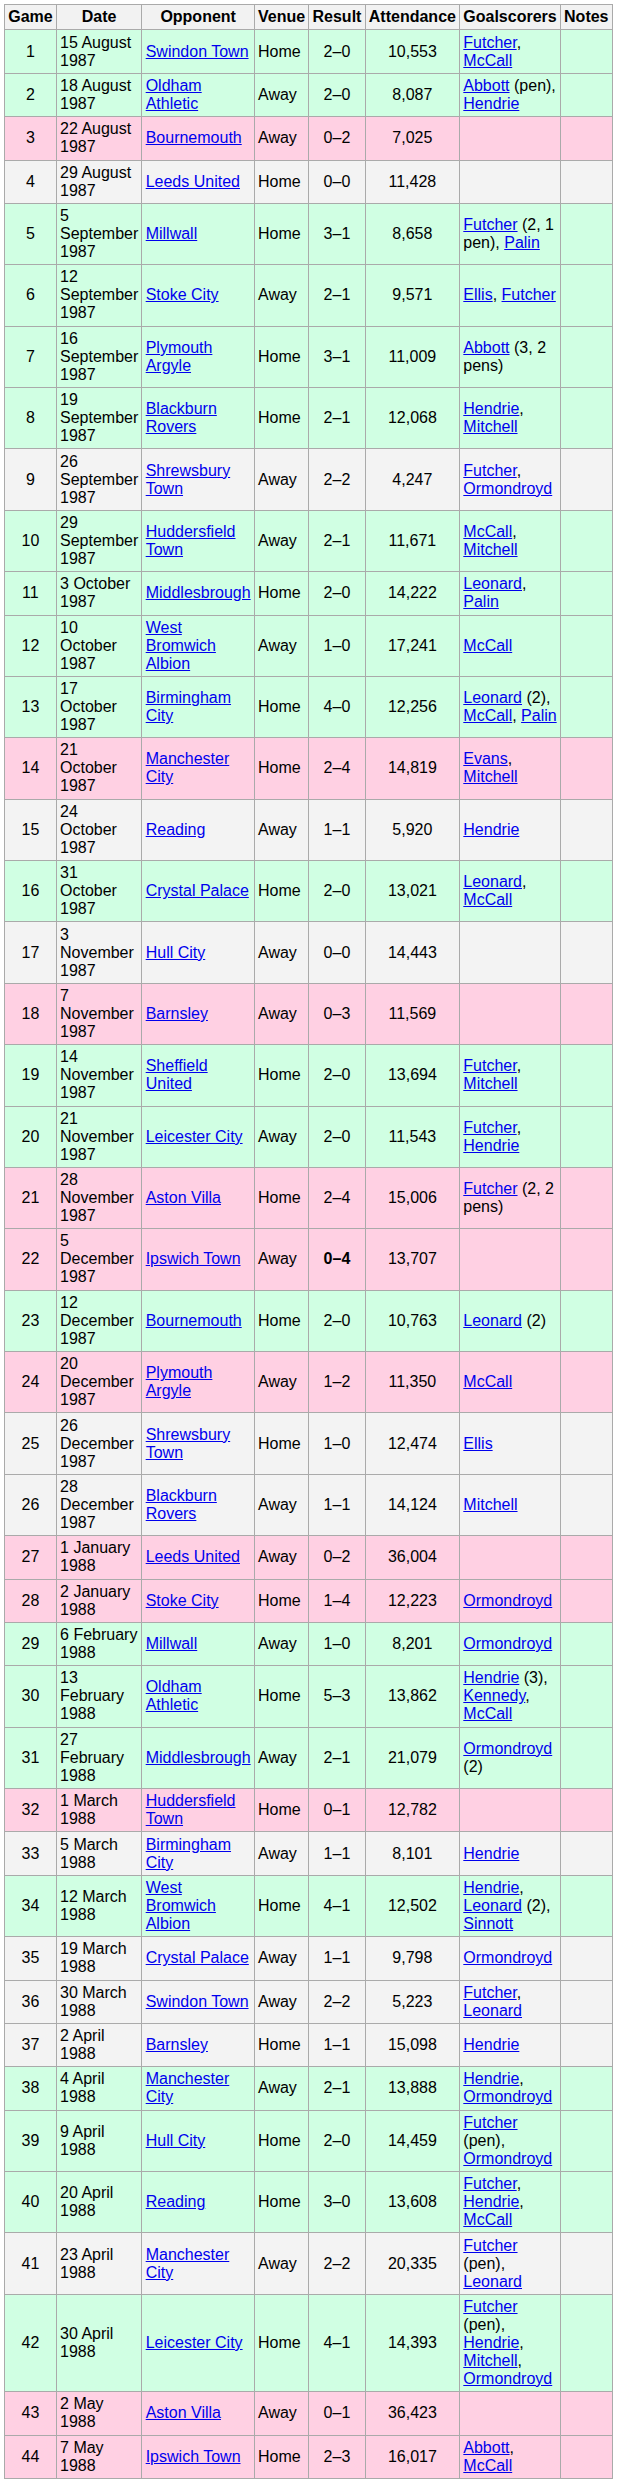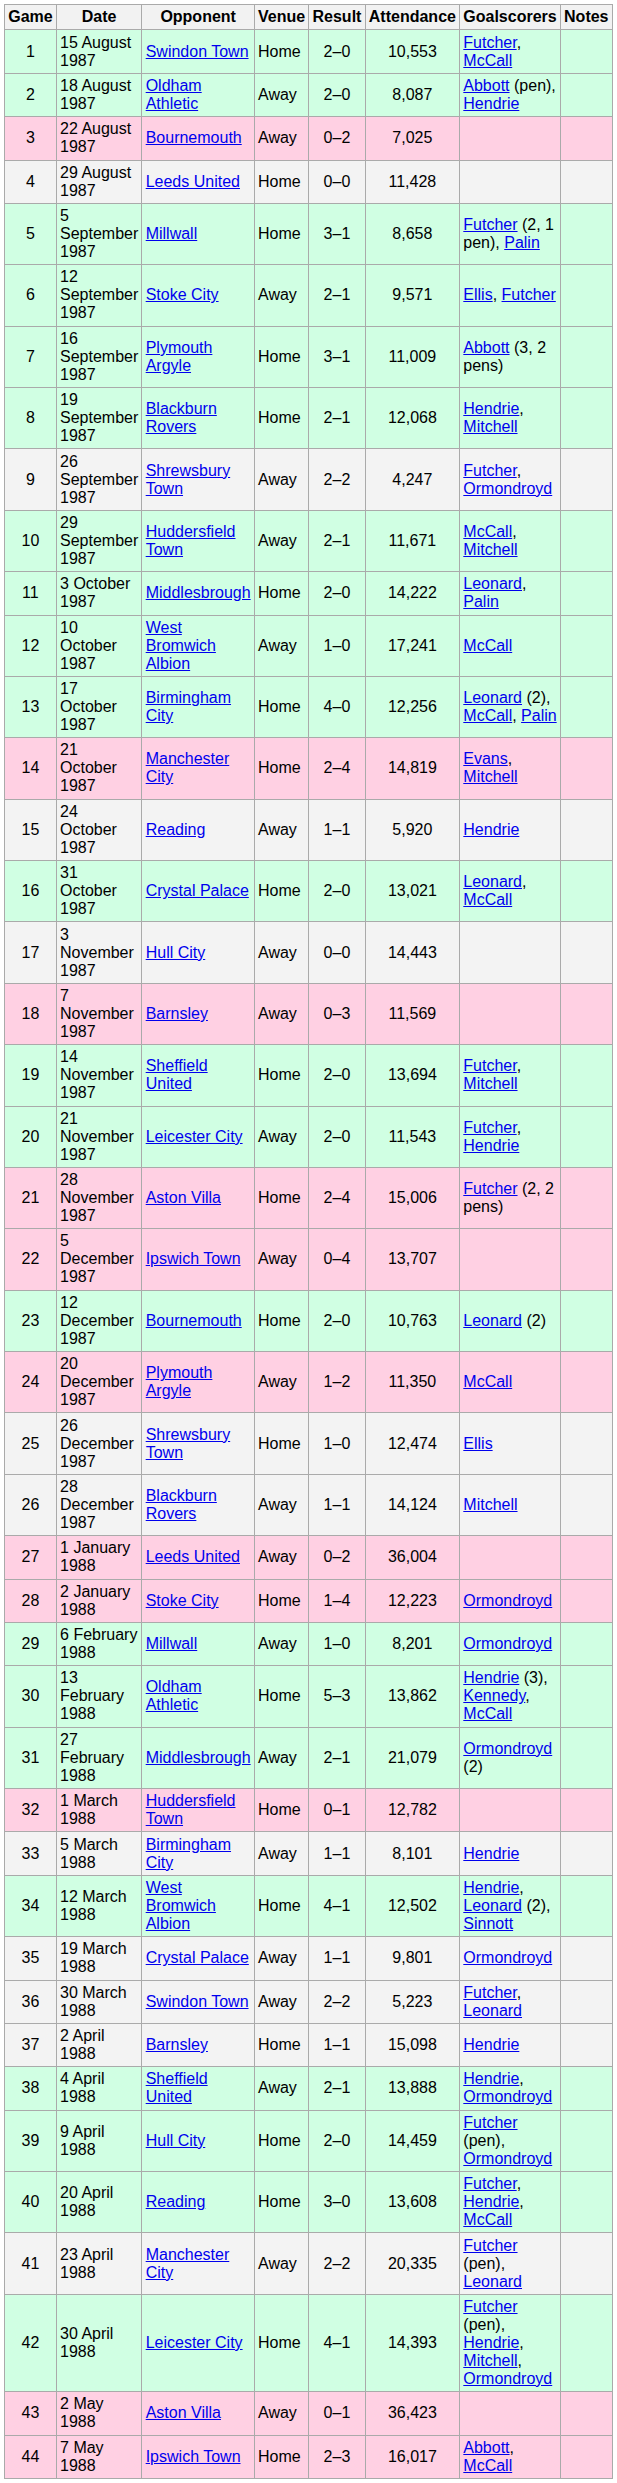 <table class="wikitable">
 <tr>
 <th>Game</th>
 <th>Date</th>
 <th>Opponent</th>
 <th>Venue</th>
 <th>Result</th>
 <th>Attendance</th>
 <th>Goalscorers</th>
 <th>Notes</th>
 </tr>
 <tr bgcolor="#d0ffe3">
 <td align="center">1</td>
 <td>15 August 1987</td>
 <td><a href='#'>Swindon Town</a></td>
 <td>Home</td>
 <td align="center">2–0</td>
 <td align="center">10,553</td>
 <td><a href='#'>Futcher</a>, <a href='#'>McCall</a></td>
 <td></td>
 </tr>
 <tr bgcolor="#d0ffe3">
 <td align="center">2</td>
 <td>18 August 1987</td>
 <td><a href='#'>Oldham Athletic</a></td>
 <td>Away</td>
 <td align="center">2–0</td>
 <td align="center">8,087</td>
 <td><a href='#'>Abbott</a> (pen), <a href='#'>Hendrie</a></td>
 <td></td>
 </tr>
 <tr bgcolor="#ffd0e3">
 <td align="center">3</td>
 <td>22 August 1987</td>
 <td><a href='#'>Bournemouth</a></td>
 <td>Away</td>
 <td align="center">0–2</td>
 <td align="center">7,025</td>
 <td></td>
 <td></td>
 </tr>
 <tr bgcolor="#f3f3f3">
 <td align="center">4</td>
 <td>29 August 1987</td>
 <td><a href='#'>Leeds United</a></td>
 <td>Home</td>
 <td align="center">0–0</td>
 <td align="center">11,428</td>
 <td></td>
 <td></td>
 </tr>
 <tr bgcolor="#d0ffe3">
 <td align="center">5</td>
 <td>5 September 1987</td>
 <td><a href='#'>Millwall</a></td>
 <td>Home</td>
 <td align="center">3–1</td>
 <td align="center">8,658</td>
 <td><a href='#'>Futcher</a> (2, 1 pen), <a href='#'>Palin</a></td>
 <td></td>
 </tr>
 <tr bgcolor="#d0ffe3">
 <td align="center">6</td>
 <td>12 September 1987</td>
 <td><a href='#'>Stoke City</a></td>
 <td>Away</td>
 <td align="center">2–1</td>
 <td align="center">9,571</td>
 <td><a href='#'>Ellis</a>, <a href='#'>Futcher</a></td>
 <td></td>
 </tr>
 <tr bgcolor="#d0ffe3">
 <td align="center">7</td>
 <td>16 September 1987</td>
 <td><a href='#'>Plymouth Argyle</a></td>
 <td>Home</td>
 <td align="center">3–1</td>
 <td align="center">11,009</td>
 <td><a href='#'>Abbott</a> (3, 2 pens)</td>
 <td></td>
 </tr>
 <tr bgcolor="#d0ffe3">
 <td align="center">8</td>
 <td>19 September 1987</td>
 <td><a href='#'>Blackburn Rovers</a></td>
 <td>Home</td>
 <td align="center">2–1</td>
 <td align="center">12,068</td>
 <td><a href='#'>Hendrie</a>, <a href='#'>Mitchell</a></td>
 <td></td>
 </tr>
 <tr bgcolor="#f3f3f3">
 <td align="center">9</td>
 <td>26 September 1987</td>
 <td><a href='#'>Shrewsbury Town</a></td>
 <td>Away</td>
 <td align="center">2–2</td>
 <td align="center">4,247</td>
 <td><a href='#'>Futcher</a>, <a href='#'>Ormondroyd</a></td>
 <td></td>
 </tr>
 <tr bgcolor="#d0ffe3">
 <td align="center">10</td>
 <td>29 September 1987</td>
 <td><a href='#'>Huddersfield Town</a></td>
 <td>Away</td>
 <td align="center">2–1</td>
 <td align="center">11,671</td>
 <td><a href='#'>McCall</a>, <a href='#'>Mitchell</a></td>
 <td></td>
 </tr>
 <tr bgcolor="#d0ffe3">
 <td align="center">11</td>
 <td>3 October 1987</td>
 <td><a href='#'>Middlesbrough</a></td>
 <td>Home</td>
 <td align="center">2–0</td>
 <td align="center">14,222</td>
 <td><a href='#'>Leonard</a>, <a href='#'>Palin</a></td>
 <td></td>
 </tr>
 <tr bgcolor="#d0ffe3">
 <td align="center">12</td>
 <td>10 October 1987</td>
 <td><a href='#'>West Bromwich Albion</a></td>
 <td>Away</td>
 <td align="center">1–0</td>
 <td align="center">17,241</td>
 <td><a href='#'>McCall</a></td>
 <td></td>
 </tr>
 <tr bgcolor="#d0ffe3">
 <td align="center">13</td>
 <td>17 October 1987</td>
 <td><a href='#'>Birmingham City</a></td>
 <td>Home</td>
 <td align="center">4–0</td>
 <td align="center">12,256</td>
 <td><a href='#'>Leonard</a> (2), <a href='#'>McCall</a>, <a href='#'>Palin</a></td>
 <td></td>
 </tr>
 <tr bgcolor="#ffd0e3">
 <td align="center">14</td>
 <td>21 October 1987</td>
 <td><a href='#'>Manchester City</a></td>
 <td>Home</td>
 <td align="center">2–4</td>
 <td align="center">14,819</td>
 <td><a href='#'>Evans</a>, <a href='#'>Mitchell</a></td>
 <td></td>
 </tr>
 <tr bgcolor="#f3f3f3">
 <td align="center">15</td>
 <td>24 October 1987</td>
 <td><a href='#'>Reading</a></td>
 <td>Away</td>
 <td align="center">1–1</td>
 <td align="center">5,920</td>
 <td><a href='#'>Hendrie</a></td>
 <td></td>
 </tr>
 <tr bgcolor="#d0ffe3">
 <td align="center">16</td>
 <td>31 October 1987</td>
 <td><a href='#'>Crystal Palace</a></td>
 <td>Home</td>
 <td align="center">2–0</td>
 <td align="center">13,021</td>
 <td><a href='#'>Leonard</a>, <a href='#'>McCall</a></td>
 <td></td>
 </tr>
 <tr bgcolor="#f3f3f3">
 <td align="center">17</td>
 <td>3 November 1987</td>
 <td><a href='#'>Hull City</a></td>
 <td>Away</td>
 <td align="center">0–0</td>
 <td align="center">14,443</td>
 <td></td>
 <td></td>
 </tr>
 <tr bgcolor="#ffd0e3">
 <td align="center">18</td>
 <td>7 November 1987</td>
 <td><a href='#'>Barnsley</a></td>
 <td>Away</td>
 <td align="center">0–3</td>
 <td align="center">11,569</td>
 <td></td>
 <td></td>
 </tr>
 <tr bgcolor="#d0ffe3">
 <td align="center">19</td>
 <td>14 November 1987</td>
 <td><a href='#'>Sheffield United</a></td>
 <td>Home</td>
 <td align="center">2–0</td>
 <td align="center">13,694</td>
 <td><a href='#'>Futcher</a>, <a href='#'>Mitchell</a></td>
 <td></td>
 </tr>
 <tr bgcolor="#d0ffe3">
 <td align="center">20</td>
 <td>21 November 1987</td>
 <td><a href='#'>Leicester City</a></td>
 <td>Away</td>
 <td align="center">2–0</td>
 <td align="center">11,543</td>
 <td><a href='#'>Futcher</a>, <a href='#'>Hendrie</a></td>
 <td></td>
 </tr>
 <tr bgcolor="#ffd0e3">
 <td align="center">21</td>
 <td>28 November 1987</td>
 <td><a href='#'>Aston Villa</a></td>
 <td>Home</td>
 <td align="center">2–4</td>
 <td align="center">15,006</td>
 <td><a href='#'>Futcher</a> (2, 2 pens)</td>
 <td></td>
 </tr>
 <tr bgcolor="#ffd0e3">
 <td align="center">22</td>
 <td>5 December 1987</td>
 <td><a href='#'>Ipswich Town</a></td>
 <td>Away</td>
-<td align="center"><strong>0–4</strong></td>
+<td align="center">0–4</td>
 <td align="center">13,707</td>
 <td></td>
 <td></td>
 </tr>
 <tr bgcolor="#d0ffe3">
 <td align="center">23</td>
 <td>12 December 1987</td>
 <td><a href='#'>Bournemouth</a></td>
 <td>Home</td>
 <td align="center">2–0</td>
 <td align="center">10,763</td>
 <td><a href='#'>Leonard</a> (2)</td>
 <td></td>
 </tr>
 <tr bgcolor="#ffd0e3">
 <td align="center">24</td>
 <td>20 December 1987</td>
 <td><a href='#'>Plymouth Argyle</a></td>
 <td>Away</td>
 <td align="center">1–2</td>
 <td align="center">11,350</td>
 <td><a href='#'>McCall</a></td>
 <td></td>
 </tr>
 <tr bgcolor="#f3f3f3">
 <td align="center">25</td>
 <td>26 December 1987</td>
 <td><a href='#'>Shrewsbury Town</a></td>
 <td>Home</td>
 <td align="center">1–0</td>
 <td align="center">12,474</td>
 <td><a href='#'>Ellis</a></td>
 <td></td>
 </tr>
 <tr bgcolor="#f3f3f3">
 <td align="center">26</td>
 <td>28 December 1987</td>
 <td><a href='#'>Blackburn Rovers</a></td>
 <td>Away</td>
 <td align="center">1–1</td>
 <td align="center">14,124</td>
 <td><a href='#'>Mitchell</a></td>
 <td></td>
 </tr>
 <tr bgcolor="#ffd0e3">
 <td align="center">27</td>
 <td>1 January 1988</td>
 <td><a href='#'>Leeds United</a></td>
 <td>Away</td>
 <td align="center">0–2</td>
 <td align="center">36,004</td>
 <td></td>
 <td></td>
 </tr>
 <tr bgcolor="#ffd0e3">
 <td align="center">28</td>
 <td>2 January 1988</td>
 <td><a href='#'>Stoke City</a></td>
 <td>Home</td>
 <td align="center">1–4</td>
 <td align="center">12,223</td>
 <td><a href='#'>Ormondroyd</a></td>
 <td></td>
 </tr>
 <tr bgcolor="#d0ffe3">
 <td align="center">29</td>
 <td>6 February 1988</td>
 <td><a href='#'>Millwall</a></td>
 <td>Away</td>
 <td align="center">1–0</td>
 <td align="center">8,201</td>
 <td><a href='#'>Ormondroyd</a></td>
 <td></td>
 </tr>
 <tr bgcolor="#d0ffe3">
 <td align="center">30</td>
 <td>13 February 1988</td>
 <td><a href='#'>Oldham Athletic</a></td>
 <td>Home</td>
 <td align="center">5–3</td>
 <td align="center">13,862</td>
 <td><a href='#'>Hendrie</a> (3), <a href='#'>Kennedy</a>, <a href='#'>McCall</a></td>
 <td></td>
 </tr>
 <tr bgcolor="#d0ffe3">
 <td align="center">31</td>
 <td>27 February 1988</td>
 <td><a href='#'>Middlesbrough</a></td>
 <td>Away</td>
 <td align="center">2–1</td>
 <td align="center">21,079</td>
 <td><a href='#'>Ormondroyd</a> (2)</td>
 <td></td>
 </tr>
 <tr bgcolor="#ffd0e3">
 <td align="center">32</td>
 <td>1 March 1988</td>
 <td><a href='#'>Huddersfield Town</a></td>
 <td>Home</td>
 <td align="center">0–1</td>
 <td align="center">12,782</td>
 <td></td>
 <td></td>
 </tr>
 <tr bgcolor="#f3f3f3">
 <td align="center">33</td>
 <td>5 March 1988</td>
 <td><a href='#'>Birmingham City</a></td>
 <td>Away</td>
 <td align="center">1–1</td>
 <td align="center">8,101</td>
 <td><a href='#'>Hendrie</a></td>
 <td></td>
 </tr>
 <tr bgcolor="#d0ffe3">
 <td align="center">34</td>
 <td>12 March 1988</td>
 <td><a href='#'>West Bromwich Albion</a></td>
 <td>Home</td>
 <td align="center">4–1</td>
 <td align="center">12,502</td>
 <td><a href='#'>Hendrie</a>, <a href='#'>Leonard</a> (2), <a href='#'>Sinnott</a></td>
 <td></td>
 </tr>
 <tr bgcolor="#f3f3f3">
 <td align="center">35</td>
 <td>19 March 1988</td>
 <td><a href='#'>Crystal Palace</a></td>
 <td>Away</td>
 <td align="center">1–1</td>
-<td align="center">9,798</td>
+<td align="center">9,801</td>
 <td><a href='#'>Ormondroyd</a></td>
 <td></td>
 </tr>
 <tr bgcolor="#f3f3f3">
 <td align="center">36</td>
 <td>30 March 1988</td>
 <td><a href='#'>Swindon Town</a></td>
 <td>Away</td>
 <td align="center">2–2</td>
 <td align="center">5,223</td>
 <td><a href='#'>Futcher</a>, <a href='#'>Leonard</a></td>
 <td></td>
 </tr>
 <tr bgcolor="#f3f3f3">
 <td align="center">37</td>
 <td>2 April 1988</td>
 <td><a href='#'>Barnsley</a></td>
 <td>Home</td>
 <td align="center">1–1</td>
 <td align="center">15,098</td>
 <td><a href='#'>Hendrie</a></td>
 <td></td>
 </tr>
 <tr bgcolor="#d0ffe3">
 <td align="center">38</td>
 <td>4 April 1988</td>
-<td><a href='#'>Manchester City</a></td>
+<td><a href='#'>Sheffield United</a></td>
 <td>Away</td>
 <td align="center">2–1</td>
 <td align="center">13,888</td>
 <td><a href='#'>Hendrie</a>, <a href='#'>Ormondroyd</a></td>
 <td></td>
 </tr>
 <tr bgcolor="#d0ffe3">
 <td align="center">39</td>
 <td>9 April 1988</td>
 <td><a href='#'>Hull City</a></td>
 <td>Home</td>
 <td align="center">2–0</td>
 <td align="center">14,459</td>
 <td><a href='#'>Futcher</a> (pen), <a href='#'>Ormondroyd</a></td>
 <td></td>
 </tr>
 <tr bgcolor="#d0ffe3">
 <td align="center">40</td>
 <td>20 April 1988</td>
 <td><a href='#'>Reading</a></td>
 <td>Home</td>
 <td align="center">3–0</td>
 <td align="center">13,608</td>
 <td><a href='#'>Futcher</a>, <a href='#'>Hendrie</a>, <a href='#'>McCall</a></td>
 <td></td>
 </tr>
 <tr bgcolor="#f3f3f3">
 <td align="center">41</td>
 <td>23 April 1988</td>
 <td><a href='#'>Manchester City</a></td>
 <td>Away</td>
 <td align="center">2–2</td>
 <td align="center">20,335</td>
 <td><a href='#'>Futcher</a> (pen), <a href='#'>Leonard</a></td>
 <td></td>
 </tr>
 <tr bgcolor="#d0ffe3">
 <td align="center">42</td>
 <td>30 April 1988</td>
 <td><a href='#'>Leicester City</a></td>
 <td>Home</td>
 <td align="center">4–1</td>
 <td align="center">14,393</td>
 <td><a href='#'>Futcher</a> (pen), <a href='#'>Hendrie</a>, <a href='#'>Mitchell</a>, <a href='#'>Ormondroyd</a></td>
 <td></td>
 </tr>
 <tr bgcolor="#ffd0e3">
 <td align="center">43</td>
 <td>2 May 1988</td>
 <td><a href='#'>Aston Villa</a></td>
 <td>Away</td>
 <td align="center">0–1</td>
 <td align="center">36,423</td>
 <td></td>
 <td></td>
 </tr>
 <tr bgcolor="#ffd0e3">
 <td align="center">44</td>
 <td>7 May 1988</td>
 <td><a href='#'>Ipswich Town</a></td>
 <td>Home</td>
 <td align="center">2–3</td>
 <td align="center">16,017</td>
 <td><a href='#'>Abbott</a>, <a href='#'>McCall</a></td>
 <td></td>
 </tr>
 </table>
